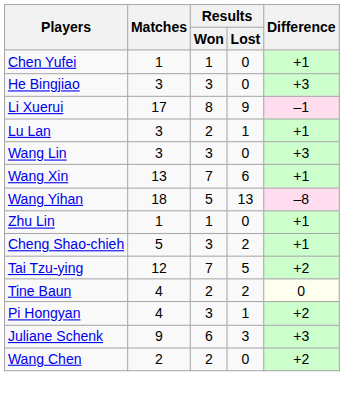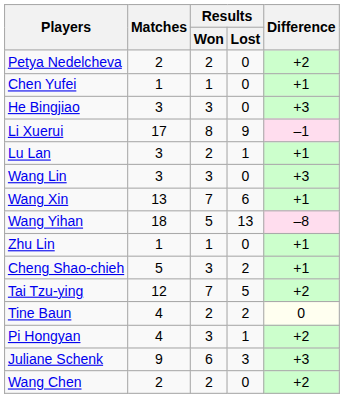 <table class=wikitable style="text-align:center; font-size:small">
 <tr>
 <th rowspan="2">Players</th>
 <th rowspan="2">Matches</th>
 <th colspan="2">Results</th>
 <th rowspan="2">Difference</th>
 </tr>
 <tr>
 <th>Won</th>
 <th>Lost</th>
+</tr>
+<tr>
+<td align="left"> <a href='#'>Petya Nedelcheva</a></td>
+<td>2</td>
+<td>2</td>
+<td>0</td>
+<td bgcolor="#ccffcc">+2</td>
 </tr>
 <tr>
 <td align="left"> <a href='#'>Chen Yufei</a></td>
 <td>1</td>
 <td>1</td>
 <td>0</td>
 <td bgcolor="#ccffcc">+1</td>
 </tr>
 <tr>
 <td align="left"> <a href='#'>He Bingjiao</a></td>
 <td>3</td>
 <td>3</td>
 <td>0</td>
 <td bgcolor="ccffcc">+3</td>
 </tr>
 <tr>
 <td align="left"> <a href='#'>Li Xuerui</a></td>
 <td>17</td>
 <td>8</td>
 <td>9</td>
 <td bgcolor="#ffddee">–1</td>
 </tr>
 <tr>
 <td align="left"> <a href='#'>Lu Lan</a></td>
 <td>3</td>
 <td>2</td>
 <td>1</td>
 <td bgcolor="#ccffcc">+1</td>
 </tr>
 <tr>
 <td align="left"> <a href='#'>Wang Lin</a></td>
 <td>3</td>
 <td>3</td>
 <td>0</td>
 <td bgcolor="#ccffcc">+3</td>
 </tr>
 <tr>
 <td align="left"> <a href='#'>Wang Xin</a></td>
 <td>13</td>
 <td>7</td>
 <td>6</td>
 <td bgcolor="#ccffcc">+1</td>
 </tr>
 <tr>
 <td align="left"> <a href='#'>Wang Yihan</a></td>
 <td>18</td>
 <td>5</td>
 <td>13</td>
 <td bgcolor="#ffddee">–8</td>
 </tr>
 <tr>
 <td align="left"> <a href='#'>Zhu Lin</a></td>
 <td>1</td>
 <td>1</td>
 <td>0</td>
 <td bgcolor="#ccffcc">+1</td>
 </tr>
 <tr>
 <td align="left"> <a href='#'>Cheng Shao-chieh</a></td>
 <td>5</td>
 <td>3</td>
 <td>2</td>
 <td bgcolor="#ccffcc">+1</td>
 </tr>
 <tr>
 <td align="left"> <a href='#'>Tai Tzu-ying</a></td>
 <td>12</td>
 <td>7</td>
 <td>5</td>
 <td bgcolor="#ccffcc">+2</td>
 </tr>
 <tr>
 <td align="left"> <a href='#'>Tine Baun</a></td>
 <td>4</td>
 <td>2</td>
 <td>2</td>
 <td bgcolor="#fffff0">0</td>
 </tr>
 <tr>
 <td align="left"> <a href='#'>Pi Hongyan</a></td>
 <td>4</td>
 <td>3</td>
 <td>1</td>
 <td bgcolor="#ccffcc">+2</td>
 </tr>
 <tr>
 <td align="left"> <a href='#'>Juliane Schenk</a></td>
 <td>9</td>
 <td>6</td>
 <td>3</td>
 <td bgcolor="#ccffcc">+3</td>
 </tr>
 <tr>
 <td align="left"> <a href='#'>Wang Chen</a></td>
 <td>2</td>
 <td>2</td>
 <td>0</td>
 <td bgcolor="#ccffcc">+2</td>
 </tr>
 </table>
